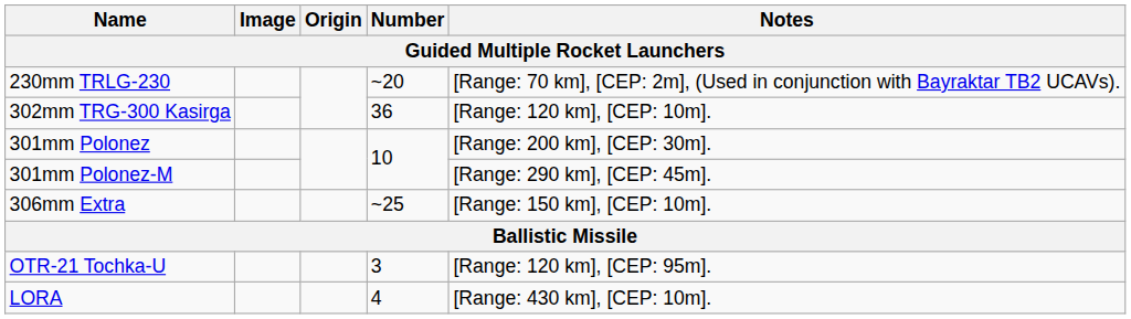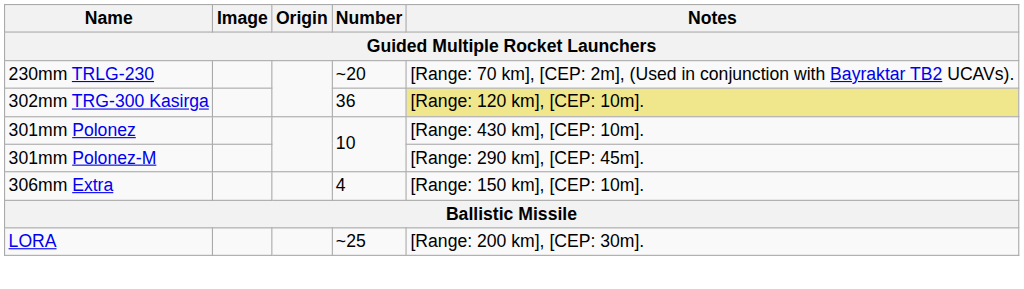 <table class="wikitable">
 <tr>
 <th>Name</th>
 <th>Image</th>
 <th>Origin</th>
 <th>Number</th>
 <th>Notes</th>
 </tr>
 <tr>
 <th colspan="5">Guided Multiple Rocket Launchers</th>
 </tr>
 <tr>
 <td>230mm <a href='#'>TRLG-230</a></td>
 <td></td>
 <td rowspan="2"></td>
 <td>~20</td>
 <td>[Range: 70 km], [CEP: 2m], (Used in conjunction with <a href='#'>Bayraktar TB2</a> UCAVs).</td>
 </tr>
 <tr>
 <td>302mm <a href='#'>TRG-300 Kasirga</a></td>
 <td></td>
 <td>36</td>
-<td>[Range: 120 km], [CEP: 10m].</td>
+<td style="background: khaki;">[Range: 120 km], [CEP: 10m].</td>
 </tr>
 <tr>
 <td>301mm <a href='#'>Polonez</a></td>
 <td></td>
 <td rowspan="2"><br></td>
 <td rowspan="2">10</td>
-<td>[Range: 200 km], [CEP: 30m].</td>
+<td>[Range: 430 km], [CEP: 10m].</td>
 </tr>
 <tr>
 <td>301mm <a href='#'>Polonez-M</a></td>
 <td></td>
 <td>[Range: 290 km], [CEP: 45m].</td>
 </tr>
 <tr>
 <td>306mm <a href='#'>Extra</a></td>
 <td></td>
 <td></td>
-<td>~25</td>
+<td>4</td>
 <td>[Range: 150 km], [CEP: 10m].</td>
 </tr>
 <tr>
 <th colspan="5">Ballistic Missile</th>
 </tr>
 <tr>
-<td><a href='#'>OTR-21 Tochka-U</a></td>
-<td></td>
-<td></td>
-<td>3</td>
-<td>[Range: 120 km], [CEP: 95m].</td>
-</tr>
-<tr>
 <td><a href='#'>LORA</a></td>
 <td></td>
 <td></td>
-<td>4</td>
-<td>[Range: 430 km], [CEP: 10m].</td>
+<td>~25</td>
+<td>[Range: 200 km], [CEP: 30m].</td>
 </tr>
 </table>
